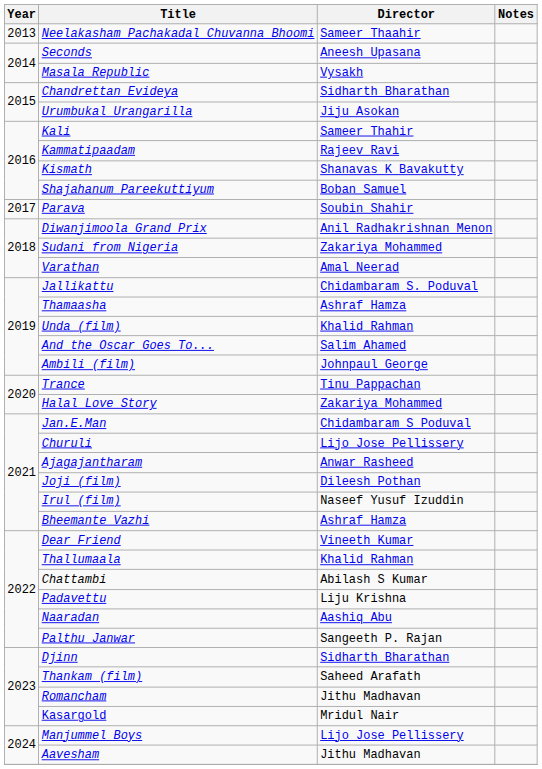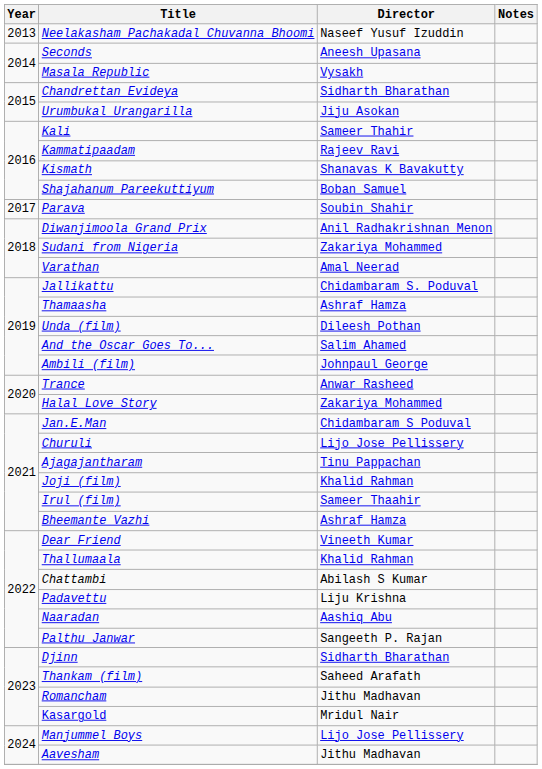 <table class="wikitable sortable">
 <tr>
 <th>Year</th>
 <th>Title</th>
 <th>Director</th>
 <th class="unsortable">Notes</th>
 </tr>
 <tr>
 <td>2013</td>
 <td><em><a href='#'>Neelakasham Pachakadal Chuvanna Bhoomi</a></em></td>
-<td><a href='#'>Sameer Thaahir</a></td>
+<td>Naseef Yusuf Izuddin</td>
 <td></td>
 </tr>
 <tr>
 <td rowspan=2>2014</td>
 <td><em><a href='#'>Seconds</a></em></td>
 <td><a href='#'>Aneesh Upasana</a></td>
 <td></td>
 </tr>
 <tr>
 <td><em><a href='#'>Masala Republic</a></em></td>
 <td><a href='#'>Vysakh</a></td>
 <td></td>
 </tr>
 <tr>
 <td rowspan=2>2015</td>
 <td><em><a href='#'>Chandrettan Evideya</a></em></td>
 <td><a href='#'>Sidharth Bharathan</a></td>
 <td></td>
 </tr>
 <tr>
 <td><em><a href='#'>Urumbukal Urangarilla</a></em></td>
 <td><a href='#'>Jiju Asokan</a></td>
 <td></td>
 </tr>
 <tr>
 <td rowspan=4>2016</td>
 <td><em><a href='#'>Kali</a></em></td>
 <td><a href='#'>Sameer Thahir</a></td>
 <td></td>
 </tr>
 <tr>
 <td><em><a href='#'>Kammatipaadam</a></em></td>
 <td><a href='#'>Rajeev Ravi</a></td>
 <td></td>
 </tr>
 <tr>
 <td><em><a href='#'>Kismath</a></em></td>
 <td><a href='#'>Shanavas K Bavakutty</a></td>
 <td></td>
 </tr>
 <tr>
 <td><em><a href='#'>Shajahanum Pareekuttiyum</a></em></td>
 <td><a href='#'>Boban Samuel</a></td>
 <td></td>
 </tr>
 <tr>
 <td>2017</td>
 <td><em><a href='#'>Parava</a></em></td>
 <td><a href='#'>Soubin Shahir</a></td>
 <td></td>
 </tr>
 <tr>
 <td rowspan=3>2018</td>
 <td><em><a href='#'>Diwanjimoola Grand Prix</a></em></td>
 <td><a href='#'>Anil Radhakrishnan Menon</a></td>
 <td></td>
 </tr>
 <tr>
 <td><em><a href='#'>Sudani from Nigeria</a></em></td>
 <td><a href='#'>Zakariya Mohammed</a></td>
 <td></td>
 </tr>
 <tr>
 <td><em><a href='#'>Varathan</a></em></td>
 <td><a href='#'>Amal Neerad</a></td>
 <td></td>
 </tr>
 <tr>
 <td rowspan=5>2019</td>
 <td><em><a href='#'>Jallikattu</a></em></td>
 <td><a href='#'>Chidambaram S. Poduval</a></td>
 <td></td>
 </tr>
 <tr>
 <td><em><a href='#'>Thamaasha</a></em></td>
 <td><a href='#'>Ashraf Hamza</a></td>
 <td></td>
 </tr>
 <tr>
 <td><em><a href='#'>Unda (film)</a></em></td>
-<td><a href='#'>Khalid Rahman</a></td>
+<td><a href='#'>Dileesh Pothan</a></td>
 <td></td>
 </tr>
 <tr>
 <td><em><a href='#'>And the Oscar Goes To...</a></em></td>
 <td><a href='#'>Salim Ahamed</a></td>
 <td></td>
 </tr>
 <tr>
 <td><em><a href='#'>Ambili (film)</a></em></td>
 <td><a href='#'>Johnpaul George</a></td>
 <td></td>
 </tr>
 <tr>
 <td rowspan=2>2020</td>
 <td><em><a href='#'>Trance</a></em></td>
-<td><a href='#'>Tinu Pappachan</a></td>
+<td><a href='#'>Anwar Rasheed</a></td>
 <td></td>
 </tr>
 <tr>
 <td><em><a href='#'>Halal Love Story</a></em></td>
 <td><a href='#'>Zakariya Mohammed</a></td>
 <td></td>
 </tr>
 <tr>
 <td rowspan=6>2021</td>
 <td><em><a href='#'>Jan.E.Man</a></em></td>
 <td><a href='#'>Chidambaram S Poduval</a></td>
 <td></td>
 </tr>
 <tr>
 <td><em><a href='#'>Churuli</a></em></td>
 <td><a href='#'>Lijo Jose Pellissery</a></td>
 <td></td>
 </tr>
 <tr>
 <td><em><a href='#'>Ajagajantharam</a></em></td>
-<td><a href='#'>Anwar Rasheed</a></td>
+<td><a href='#'>Tinu Pappachan</a></td>
 <td></td>
 </tr>
 <tr>
 <td><em><a href='#'>Joji (film)</a></em></td>
-<td><a href='#'>Dileesh Pothan</a></td>
+<td><a href='#'>Khalid Rahman</a></td>
 <td></td>
 </tr>
 <tr>
 <td><em><a href='#'>Irul (film)</a></em></td>
-<td>Naseef Yusuf Izuddin</td>
+<td><a href='#'>Sameer Thaahir</a></td>
 <td></td>
 </tr>
 <tr>
 <td><em><a href='#'>Bheemante Vazhi</a></em></td>
 <td><a href='#'>Ashraf Hamza</a></td>
 <td></td>
 </tr>
 <tr>
 <td rowspan=6>2022</td>
 <td><em><a href='#'>Dear Friend</a></em></td>
 <td><a href='#'>Vineeth Kumar</a></td>
 <td></td>
 </tr>
 <tr>
 <td><em><a href='#'>Thallumaala</a></em></td>
 <td><a href='#'>Khalid Rahman</a></td>
 <td></td>
 </tr>
 <tr>
 <td><em>Chattambi</em></td>
 <td>Abilash S Kumar</td>
 <td></td>
 </tr>
 <tr>
 <td><em><a href='#'>Padavettu</a></em></td>
 <td>Liju Krishna</td>
 <td></td>
 </tr>
 <tr>
 <td><em><a href='#'>Naaradan</a></em></td>
 <td><a href='#'>Aashiq Abu</a></td>
 <td></td>
 </tr>
 <tr>
 <td><em><a href='#'>Palthu Janwar</a></em></td>
 <td>Sangeeth P. Rajan</td>
 <td></td>
 </tr>
 <tr>
 <td rowspan="4">2023</td>
 <td><em><a href='#'>Djinn</a></em></td>
 <td><a href='#'>Sidharth Bharathan</a></td>
 <td></td>
 </tr>
 <tr>
 <td><em><a href='#'>Thankam (film)</a></em></td>
 <td>Saheed Arafath</td>
 <td></td>
 </tr>
 <tr>
 <td><em><a href='#'>Romancham</a></em></td>
 <td>Jithu Madhavan</td>
 <td></td>
 </tr>
 <tr>
 <td><a href='#'>Kasargold</a></td>
 <td>Mridul Nair</td>
 <td></td>
 </tr>
 <tr>
 <td rowspan=2>2024</td>
 <td><em><a href='#'>Manjummel Boys</a></em></td>
 <td><a href='#'>Lijo Jose Pellissery</a></td>
 <td></td>
 </tr>
 <tr>
 <td><em><a href='#'>Aavesham</a></em></td>
 <td>Jithu Madhavan</td>
 <td></td>
 </tr>
 <tr>
 </tr>
 </table>
